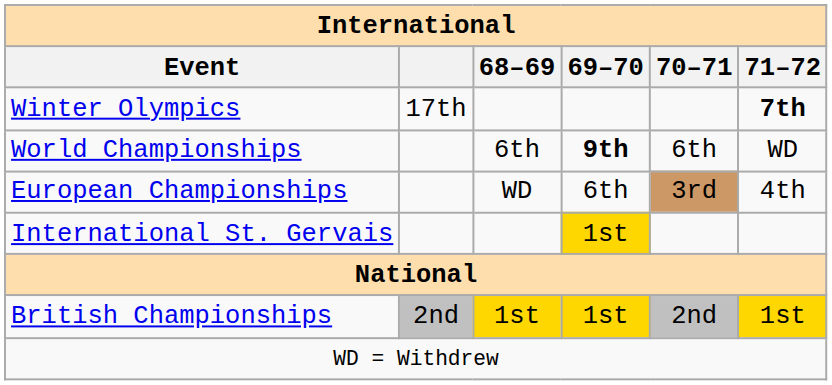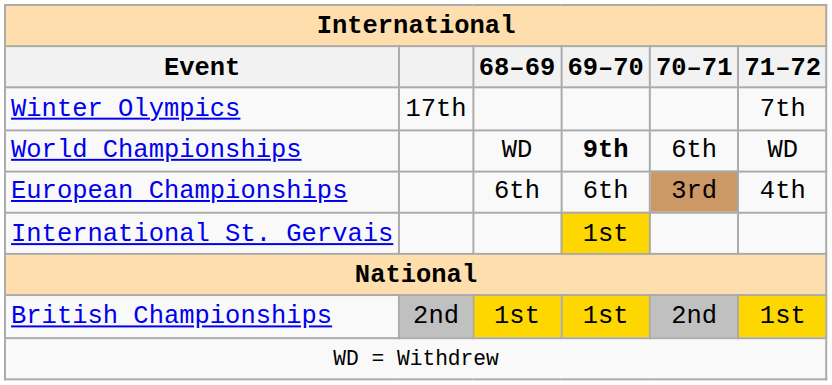 <table class="wikitable" style="text-align:center">
 <tr>
 <th style="background-color: #ffdead; " colspan=6 align=center>International</th>
 </tr>
 <tr>
 <th>Event</th>
 <th></th>
 <th>68–69</th>
 <th>69–70</th>
 <th>70–71</th>
 <th>71–72</th>
 </tr>
 <tr>
 <td align=left><a href='#'>Winter Olympics</a></td>
 <td>17th</td>
 <td></td>
 <td></td>
 <td></td>
-<td><strong>7th</strong></td>
+<td>7th</td>
 </tr>
 <tr>
 <td align=left><a href='#'>World Championships</a></td>
 <td></td>
-<td>6th</td>
+<td>WD</td>
 <td><strong>9th</strong></td>
 <td>6th</td>
 <td>WD</td>
 </tr>
 <tr>
 <td align=left><a href='#'>European Championships</a></td>
 <td></td>
-<td>WD</td>
+<td>6th</td>
 <td>6th</td>
 <td bgcolor=cc9966>3rd</td>
 <td>4th</td>
 </tr>
 <tr>
 <td align=left><a href='#'>International St. Gervais</a></td>
 <td></td>
 <td></td>
 <td bgcolor=gold>1st</td>
 <td></td>
 <td></td>
 </tr>
 <tr>
 <th style="background-color: #ffdead; " colspan=6 align=center>National</th>
 </tr>
 <tr>
 <td align=left><a href='#'>British Championships</a></td>
 <td bgcolor=silver>2nd</td>
 <td bgcolor=gold>1st</td>
 <td bgcolor=gold>1st</td>
 <td bgcolor=silver>2nd</td>
 <td bgcolor=gold>1st</td>
 </tr>
 <tr>
 <td colspan=6 align=center><small> WD = Withdrew </small></td>
 </tr>
 </table>
